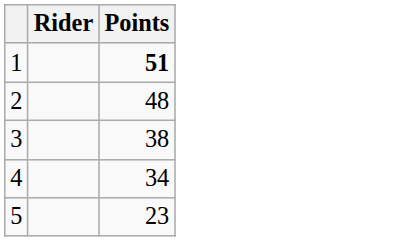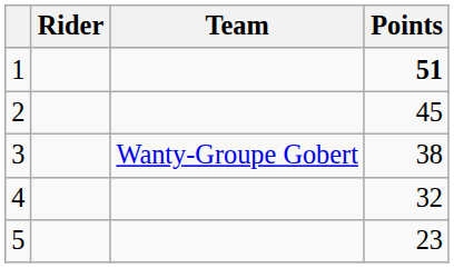 <table class="wikitable" style="margin-right:10px">
 <tr>
 <th></th>
 <th>Rider</th>
+<th>Team</th>
 <th>Points</th>
 </tr>
 <tr>
 <td>1</td>
 <td> </td>
+<td></td>
 <td style="text-align:right;"><strong>51</strong></td>
 </tr>
 <tr>
 <td>2</td>
 <td></td>
-<td style="text-align:right;">48</td>
+<td></td>
+<td style="text-align:right;">45</td>
 </tr>
 <tr>
 <td>3</td>
 <td></td>
+<td><a href='#'>Wanty-Groupe Gobert</a></td>
 <td style="text-align:right;">38</td>
 </tr>
 <tr>
 <td>4</td>
 <td> </td>
-<td style="text-align:right;">34</td>
+<td></td>
+<td style="text-align:right;">32</td>
 </tr>
 <tr>
 <td>5</td>
 <td></td>
+<td></td>
 <td style="text-align:right;">23</td>
 </tr>
 </table>
